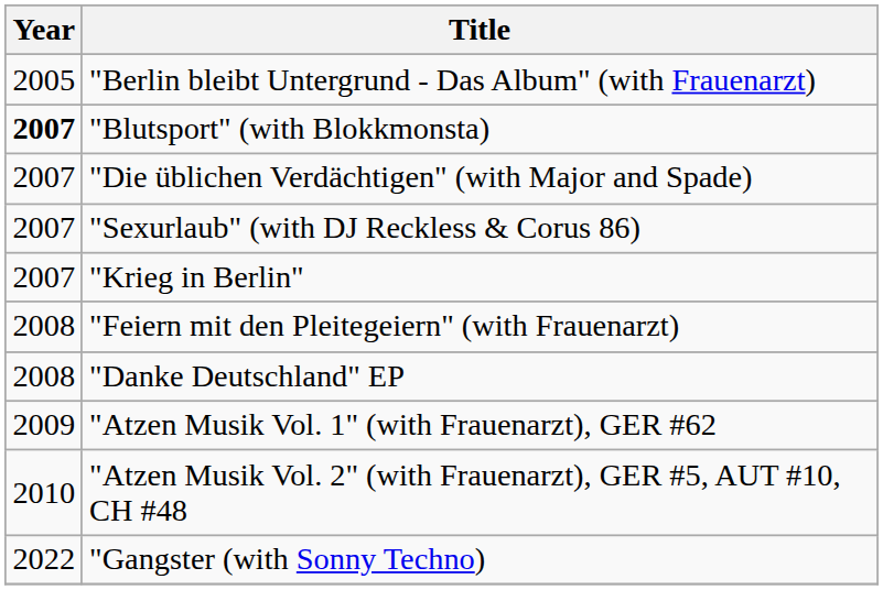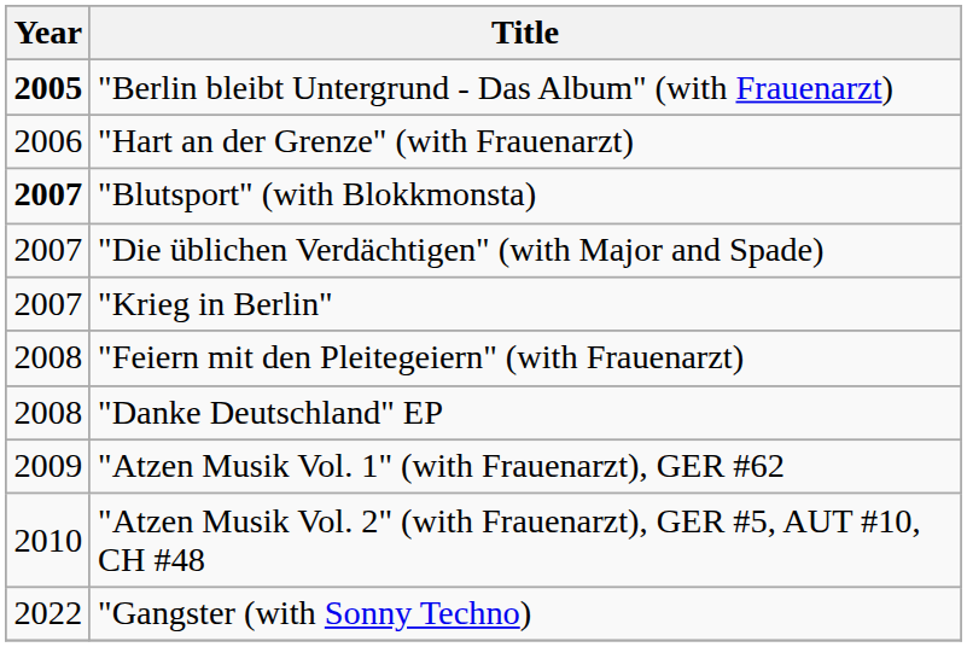 <table class="wikitable">
 <tr>
 <th width="28" rowspan="1">Year</th>
 <th width="400" rowspan="1">Title</th>
 </tr>
 <tr>
-<td>2005</td>
+<td><strong>2005</strong></td>
 <td>"Berlin bleibt Untergrund - Das Album" (with <a href='#'>Frauenarzt</a>)</td>
+</tr>
+<tr>
+<td>2006</td>
+<td>"Hart an der Grenze" (with Frauenarzt)</td>
 </tr>
 <tr>
 <td><strong>2007</strong></td>
 <td>"Blutsport" (with Blokkmonsta)</td>
 </tr>
 <tr>
 <td>2007</td>
 <td>"Die üblichen Verdächtigen" (with Major and Spade)</td>
-</tr>
-<tr>
-<td>2007</td>
-<td>"Sexurlaub" (with DJ Reckless & Corus 86)</td>
 </tr>
 <tr>
 <td>2007</td>
 <td>"Krieg in Berlin"</td>
 </tr>
 <tr>
 <td>2008</td>
 <td>"Feiern mit den Pleitegeiern" (with Frauenarzt)</td>
 </tr>
 <tr>
 <td>2008</td>
 <td>"Danke Deutschland" EP</td>
 </tr>
 <tr>
 <td>2009</td>
 <td>"Atzen Musik Vol. 1" (with Frauenarzt), GER #62</td>
 </tr>
 <tr>
 <td>2010</td>
 <td>"Atzen Musik Vol. 2" (with Frauenarzt), GER #5, AUT #10, CH #48</td>
 </tr>
 <tr>
 <td>2022</td>
 <td>"Gangster (with <a href='#'>Sonny Techno</a>)</td>
 </tr>
 <tr>
 </tr>
 </table>
